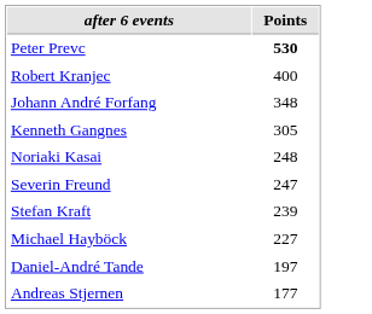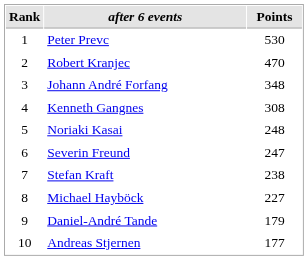 <table cellspacing="1" cellpadding="3" style="border:1px solid #AAAAAA;font-size:86%">
 <tr style="background-color: #E4E4E4;">
+<th style="border-bottom:1px solid #AAAAAA; width: 10px;">Rank</th>
 <th style="border-bottom:1px solid #AAAAAA; width: 200px;"><em>after 6 events</em></th>
 <th style="border-bottom:1px solid #AAAAAA; width: 50px;">Points</th>
 </tr>
 <tr>
+<td align=center>1</td>
 <td> <a href='#'>Peter Prevc</a></td>
-<td align=center><strong>530</strong></td>
+<td align=center>530</td>
 </tr>
 <tr>
+<td align=center>2</td>
 <td> <a href='#'>Robert Kranjec</a></td>
-<td align=center>400</td>
+<td align=center>470</td>
 </tr>
 <tr>
+<td align=center>3</td>
 <td> <a href='#'>Johann André Forfang</a></td>
 <td align=center>348</td>
 </tr>
 <tr>
+<td align=center>4</td>
 <td> <a href='#'>Kenneth Gangnes</a></td>
-<td align=center>305</td>
+<td align=center>308</td>
 </tr>
 <tr>
+<td align=center>5</td>
 <td> <a href='#'>Noriaki Kasai</a></td>
 <td align=center>248</td>
 </tr>
 <tr>
+<td align=center>6</td>
 <td> <a href='#'>Severin Freund</a></td>
 <td align=center>247</td>
 </tr>
 <tr>
+<td align=center>7</td>
 <td> <a href='#'>Stefan Kraft</a></td>
-<td align=center>239</td>
+<td align=center>238</td>
 </tr>
 <tr>
+<td align=center>8</td>
 <td> <a href='#'>Michael Hayböck</a></td>
 <td align=center>227</td>
 </tr>
 <tr>
+<td align=center>9</td>
 <td> <a href='#'>Daniel-André Tande</a></td>
-<td align=center>197</td>
+<td align=center>179</td>
 </tr>
 <tr>
+<td align=center>10</td>
 <td> <a href='#'>Andreas Stjernen</a></td>
 <td align=center>177</td>
 </tr>
 </table>
